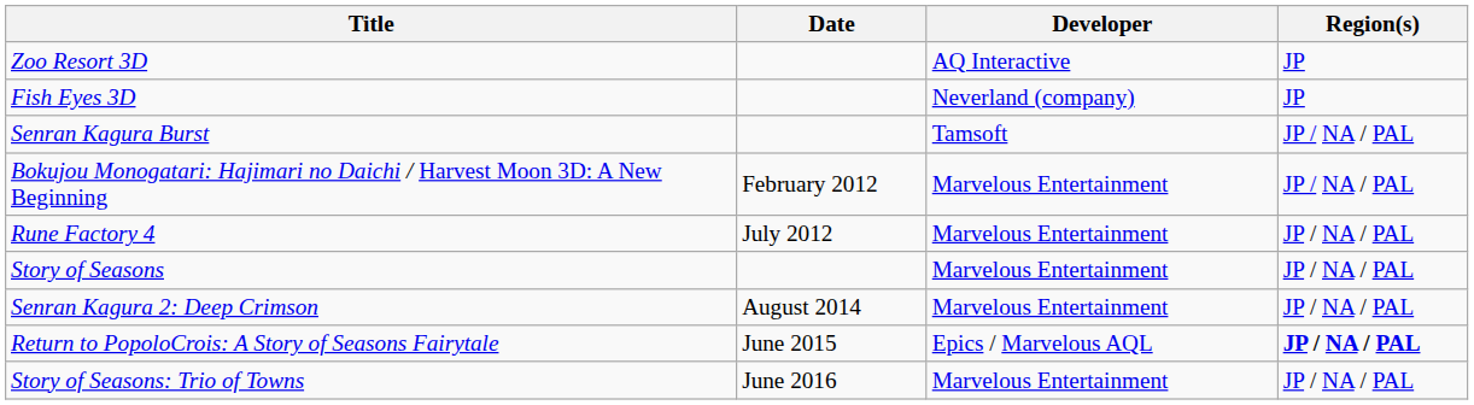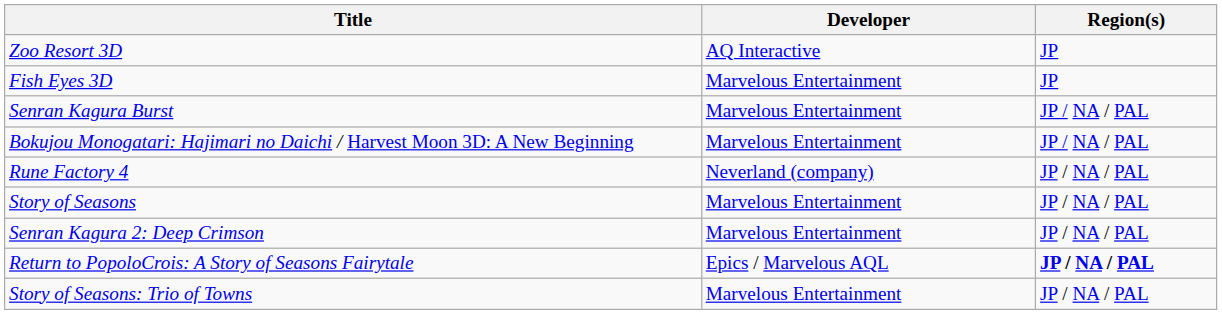 <table class="wikitable sortable" style="text-align: left; width: 80%;">
 <tr>
 <th style="width:50%;">Title</th>
-<th style="width:13%;">Date</th>
 <th style="width:24%;">Developer</th>
 <th style="width:13%;">Region(s)</th>
 </tr>
 <tr>
 <td><em><a href='#'>Zoo Resort 3D</a></em></td>
-<td></td>
 <td><a href='#'>AQ Interactive</a></td>
 <td><a href='#'>JP</a></td>
 </tr>
 <tr>
 <td><em><a href='#'>Fish Eyes 3D</a></em></td>
-<td></td>
-<td><a href='#'>Neverland (company)</a></td>
+<td><a href='#'>Marvelous Entertainment</a></td>
 <td><a href='#'>JP</a></td>
 </tr>
 <tr>
 <td><em><a href='#'>Senran Kagura Burst</a></em></td>
-<td></td>
-<td><a href='#'>Tamsoft</a></td>
+<td><a href='#'>Marvelous Entertainment</a></td>
 <td><a href='#'>JP /</a> <a href='#'>NA</a> / <a href='#'>PAL</a></td>
 </tr>
 <tr>
 <td><em><a href='#'>Bokujou Monogatari: Hajimari no Daichi</a> /</em> <a href='#'>Harvest Moon 3D: A New Beginning</a></td>
-<td>February 2012</td>
 <td><a href='#'>Marvelous Entertainment</a></td>
 <td><a href='#'>JP /</a> <a href='#'>NA</a> / <a href='#'>PAL</a></td>
 </tr>
 <tr>
 <td><em><a href='#'>Rune Factory 4</a></em></td>
-<td>July 2012</td>
-<td><a href='#'>Marvelous Entertainment</a></td>
+<td><a href='#'>Neverland (company)</a></td>
 <td><a href='#'>JP</a> / <a href='#'>NA</a> / <a href='#'>PAL</a></td>
 </tr>
 <tr>
 <td><em><a href='#'>Story of Seasons</a></em></td>
-<td></td>
 <td><a href='#'>Marvelous Entertainment</a></td>
 <td><a href='#'>JP</a> / <a href='#'>NA</a> / <a href='#'>PAL</a></td>
 </tr>
 <tr>
 <td><em><a href='#'>Senran Kagura 2: Deep Crimson</a></em></td>
-<td>August 2014</td>
 <td><a href='#'>Marvelous Entertainment</a></td>
 <td><a href='#'>JP</a> / <a href='#'>NA</a> / <a href='#'>PAL</a></td>
 </tr>
 <tr>
 <td><em><a href='#'>Return to PopoloCrois: A Story of Seasons Fairytale</a></em></td>
-<td>June 2015</td>
 <td><a href='#'>Epics</a> / <a href='#'>Marvelous AQL</a></td>
 <td><strong><a href='#'>JP</a> / <a href='#'>NA</a> / <a href='#'>PAL</a></strong></td>
 </tr>
 <tr>
 <td><em><a href='#'>Story of Seasons: Trio of Towns</a></em></td>
-<td>June 2016</td>
 <td><a href='#'>Marvelous Entertainment</a></td>
 <td><a href='#'>JP</a> / <a href='#'>NA</a> / <a href='#'>PAL</a></td>
 </tr>
 </table>
